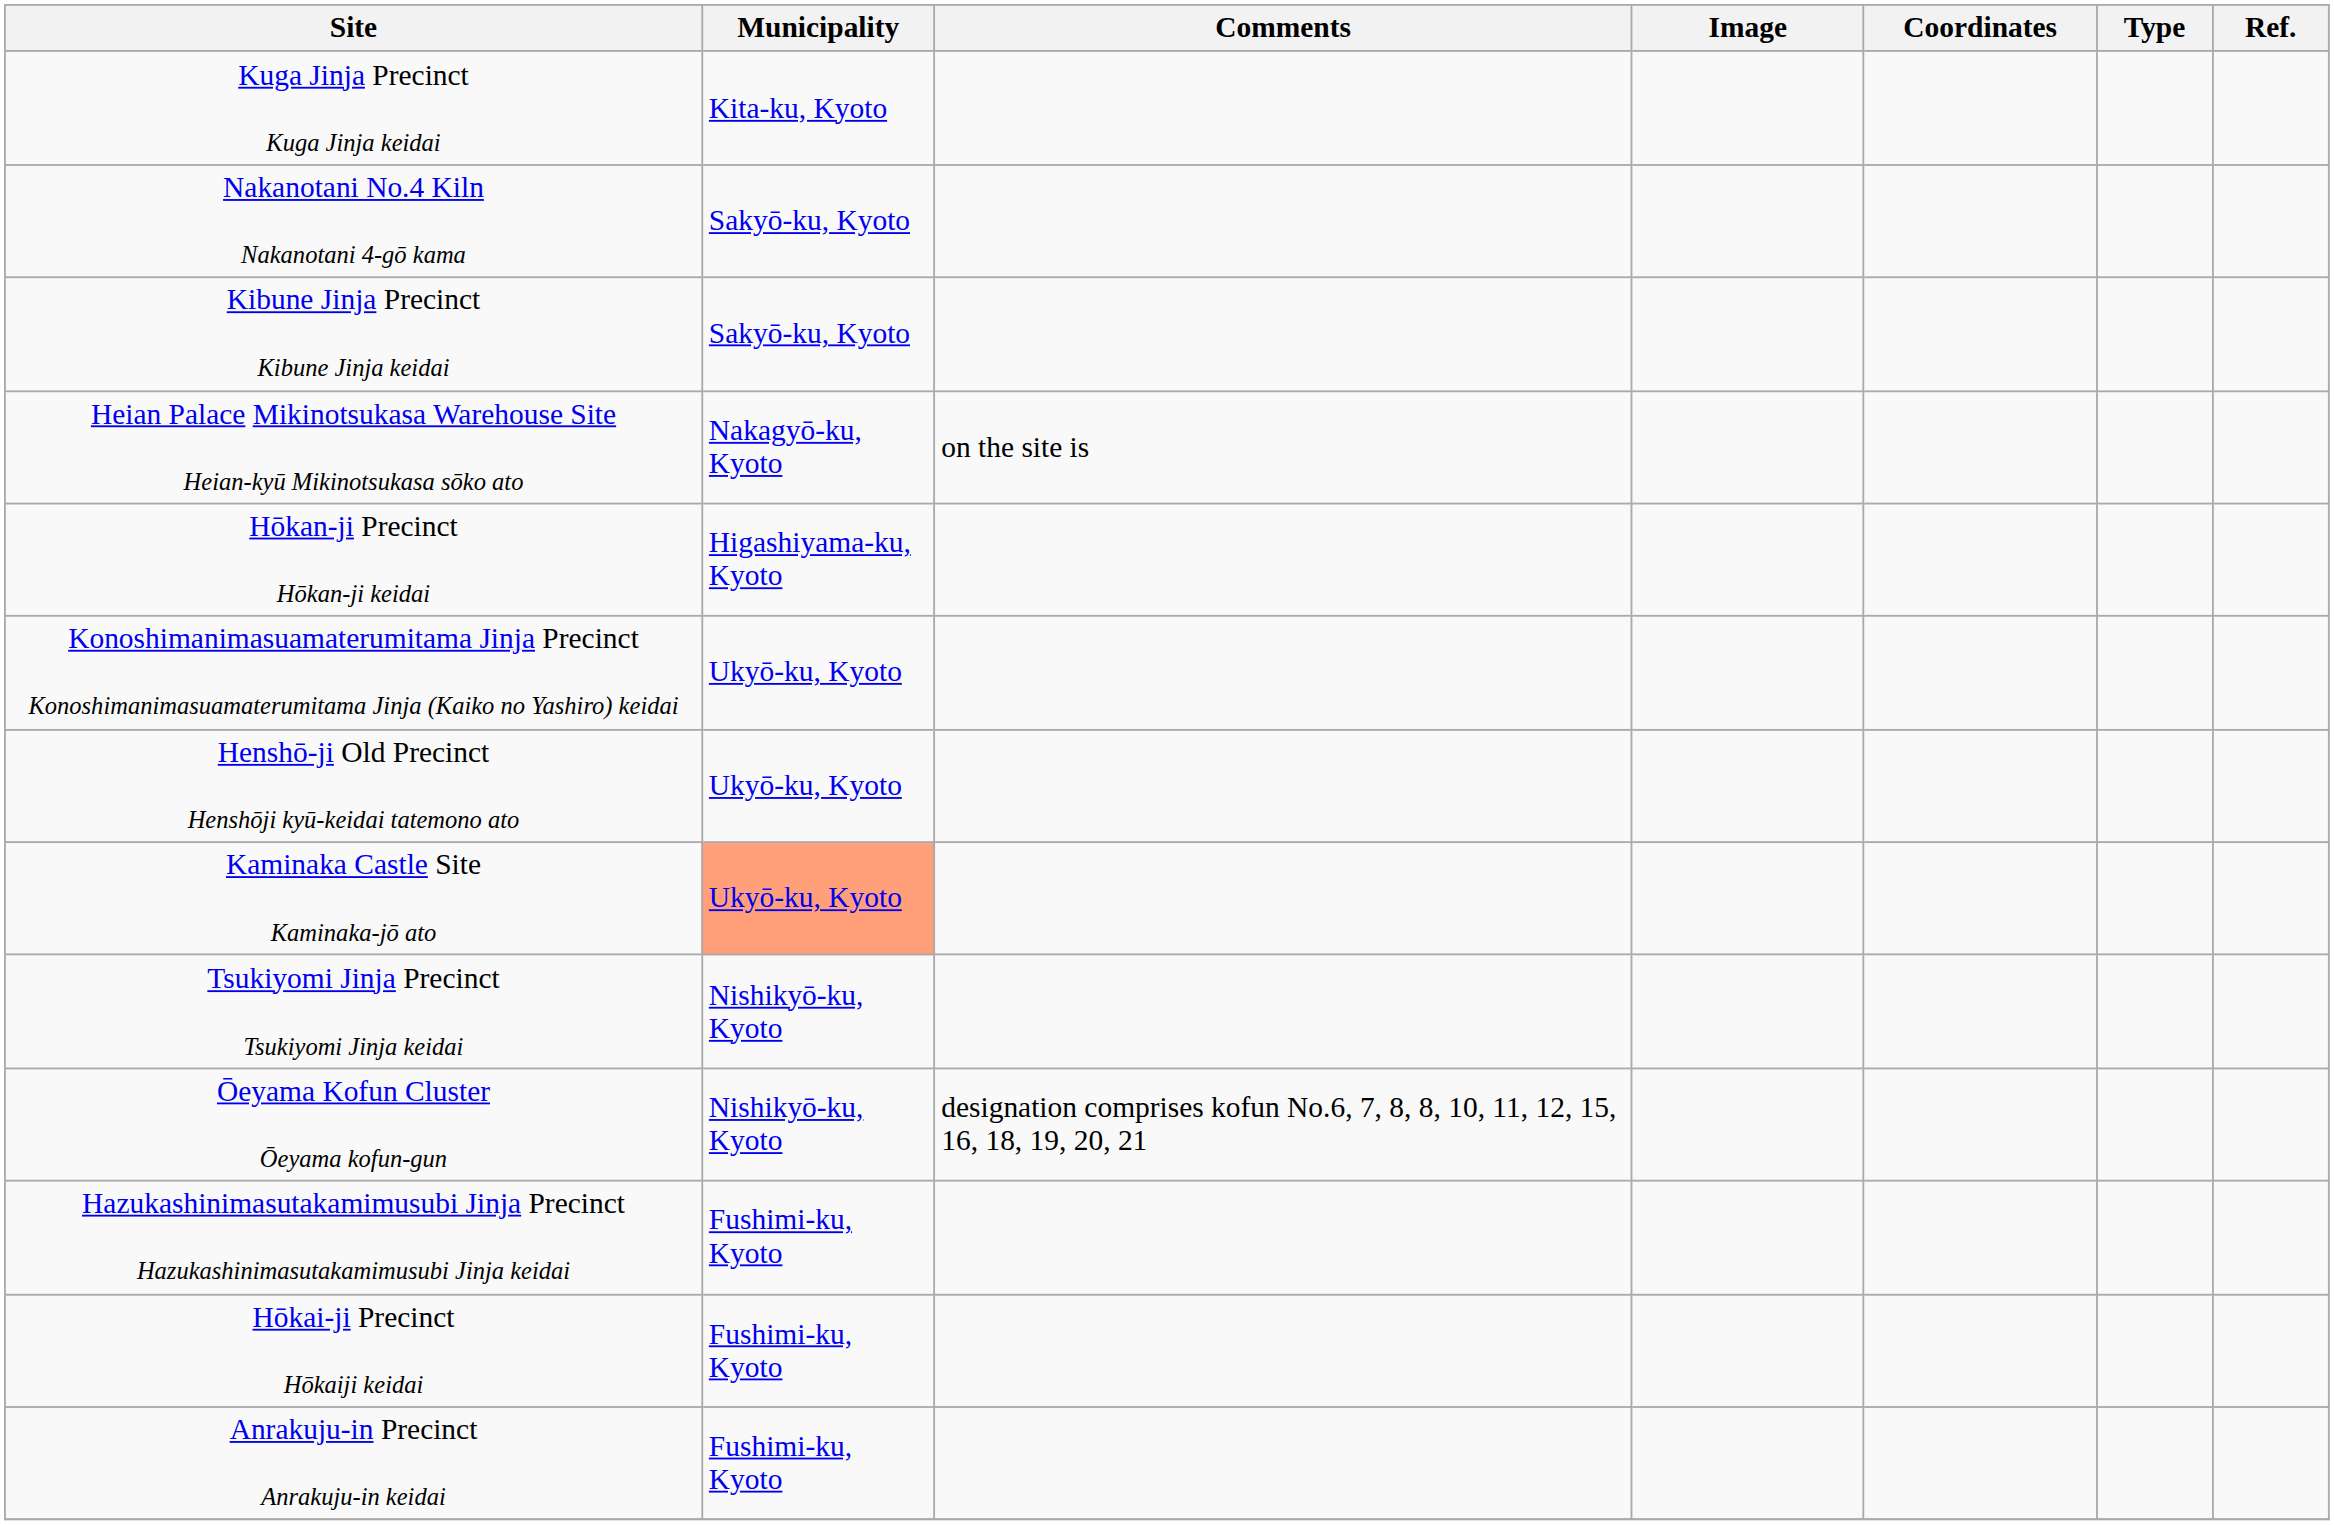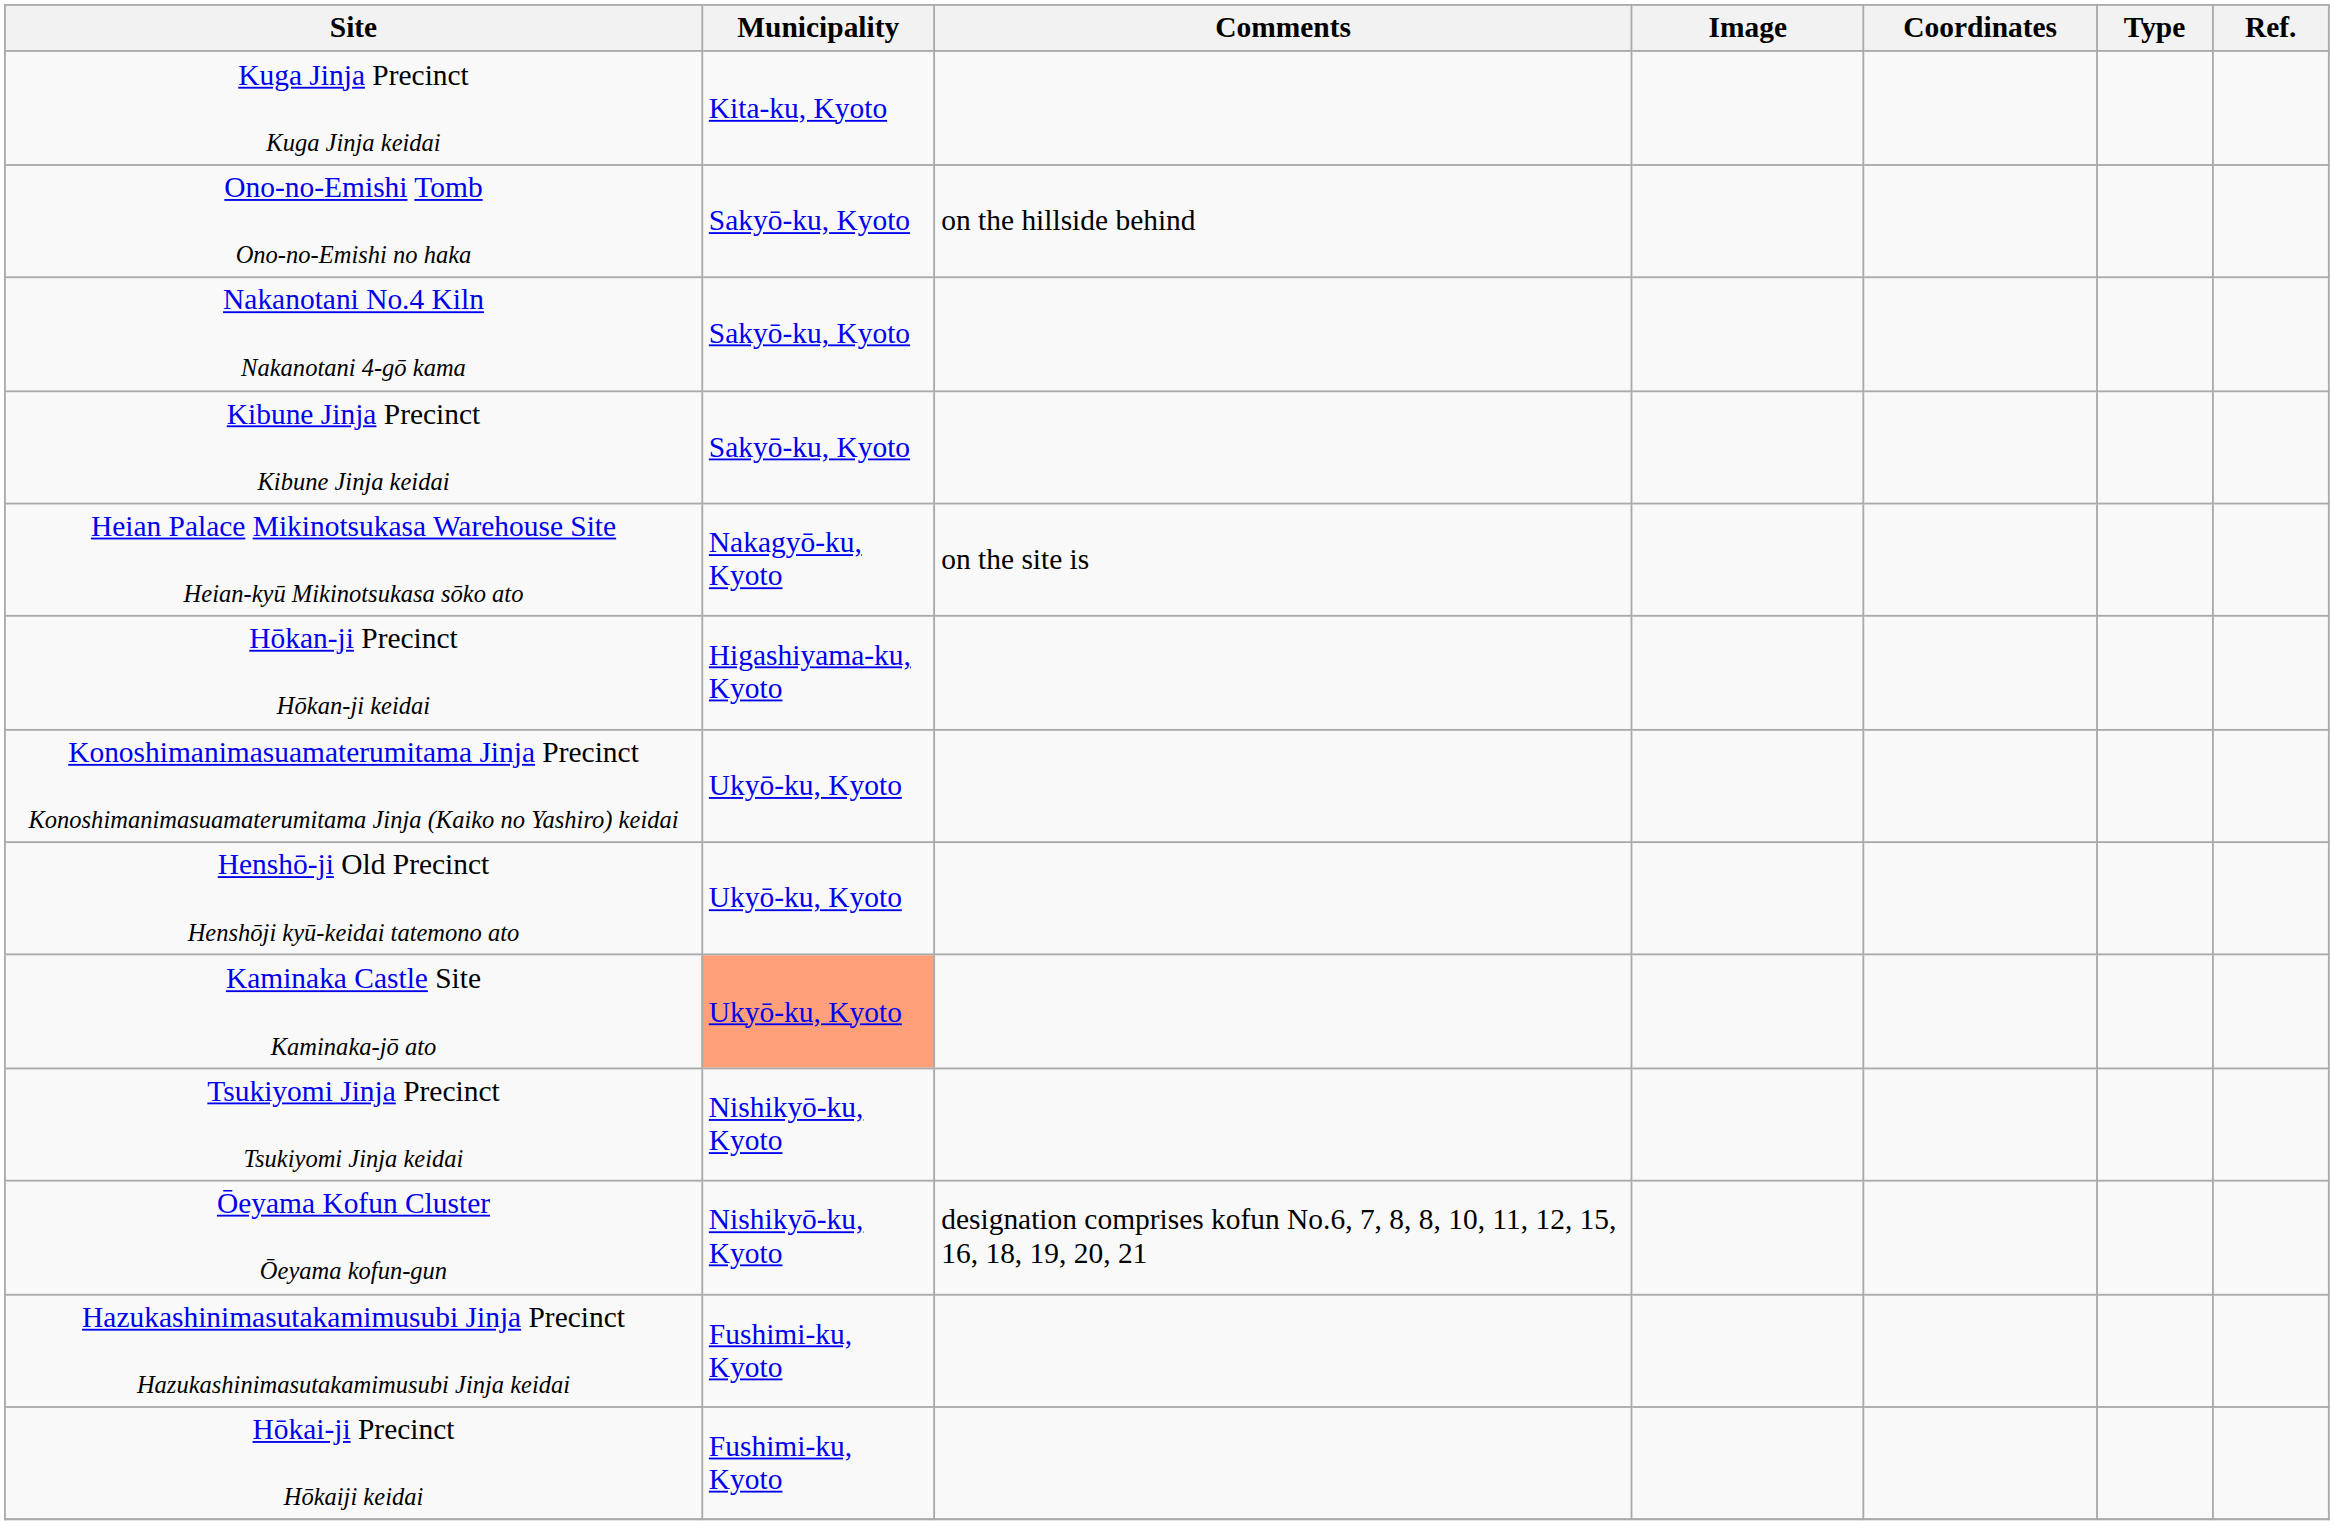 <table class="wikitable sortable"  style="width:100%;">
 <tr>
 <th width="30%" align="left">Site</th>
 <th width="10%" align="left">Municipality</th>
 <th width="30%" align="left" class="unsortable">Comments</th>
 <th width="10%" align="left"  class="unsortable">Image</th>
 <th width="10%" align="left" class="unsortable">Coordinates</th>
 <th width="5%" align="left">Type</th>
 <th width="5%" align="left"  class="unsortable">Ref.</th>
 </tr>
 <tr>
 <td align="center"><a href='#'>Kuga Jinja</a> Precinct<br><br><small><em>Kuga Jinja keidai</em></small></td>
 <td><a href='#'>Kita-ku, Kyoto</a></td>
 <td></td>
+<td></td>
+<td></td>
+<td></td>
+<td></td>
+</tr>
+<tr>
+<td align="center"><a href='#'>Ono-no-Emishi</a> <a href='#'>Tomb</a><br><br><small><em>Ono-no-Emishi no haka</em></small></td>
+<td><a href='#'>Sakyō-ku, Kyoto</a></td>
+<td>on the hillside behind </td>
 <td></td>
 <td></td>
 <td></td>
 <td></td>
 </tr>
 <tr>
 <td align="center"><a href='#'>Nakanotani No.4 Kiln</a><br><br><small><em>Nakanotani 4-gō kama</em></small></td>
 <td><a href='#'>Sakyō-ku, Kyoto</a></td>
 <td></td>
 <td></td>
 <td></td>
 <td></td>
 <td></td>
 </tr>
 <tr>
 <td align="center"><a href='#'>Kibune Jinja</a> Precinct<br><br><small><em>Kibune Jinja keidai</em></small></td>
 <td><a href='#'>Sakyō-ku, Kyoto</a></td>
 <td></td>
 <td></td>
 <td></td>
 <td></td>
 <td></td>
 </tr>
 <tr>
 <td align="center"><a href='#'>Heian Palace</a> <a href='#'>Mikinotsukasa Warehouse Site</a><br><br><small><em>Heian-kyū Mikinotsukasa sōko ato</em></small></td>
 <td><a href='#'>Nakagyō-ku, Kyoto</a></td>
 <td>on the site is </td>
 <td></td>
 <td></td>
 <td></td>
 <td></td>
 </tr>
 <tr>
 <td align="center"><a href='#'>Hōkan-ji</a> Precinct<br><br><small><em>Hōkan-ji keidai</em></small></td>
 <td><a href='#'>Higashiyama-ku, Kyoto</a></td>
 <td></td>
 <td></td>
 <td></td>
 <td></td>
 <td></td>
 </tr>
 <tr>
 <td align="center"><a href='#'>Konoshimanimasuamaterumitama Jinja</a> Precinct<br><br><small><em>Konoshimanimasuamaterumitama Jinja (Kaiko no Yashiro) keidai</em></small></td>
 <td><a href='#'>Ukyō-ku, Kyoto</a></td>
 <td></td>
 <td></td>
 <td></td>
 <td></td>
 <td></td>
 </tr>
 <tr>
 <td align="center"><a href='#'>Henshō-ji</a> Old Precinct<br><br><small><em>Henshōji kyū-keidai tatemono ato</em></small></td>
 <td><a href='#'>Ukyō-ku, Kyoto</a></td>
 <td></td>
 <td></td>
 <td></td>
 <td></td>
 <td></td>
 </tr>
 <tr>
 <td align="center"><a href='#'>Kaminaka Castle</a> Site<br><br><small><em>Kaminaka-jō ato</em></small></td>
 <td style="background: lightsalmon;"><a href='#'>Ukyō-ku, Kyoto</a></td>
 <td></td>
 <td></td>
 <td></td>
 <td></td>
 <td></td>
 </tr>
 <tr>
 <td align="center"><a href='#'>Tsukiyomi Jinja</a> Precinct<br><br><small><em>Tsukiyomi Jinja keidai</em></small></td>
 <td><a href='#'>Nishikyō-ku, Kyoto</a></td>
 <td></td>
 <td></td>
 <td></td>
 <td></td>
 <td></td>
 </tr>
 <tr>
 <td align="center"><a href='#'>Ōeyama Kofun Cluster</a><br><br><small><em>Ōeyama kofun-gun</em></small></td>
 <td><a href='#'>Nishikyō-ku, Kyoto</a></td>
 <td>designation comprises kofun No.6, 7, 8, 8, 10, 11, 12, 15, 16, 18, 19, 20, 21</td>
 <td></td>
 <td></td>
 <td></td>
 <td></td>
 </tr>
 <tr>
 <td align="center"><a href='#'>Hazukashinimasutakamimusubi Jinja</a> Precinct<br><br><small><em>Hazukashinimasutakamimusubi Jinja keidai</em></small></td>
 <td><a href='#'>Fushimi-ku, Kyoto</a></td>
 <td></td>
 <td></td>
 <td></td>
 <td></td>
 <td></td>
 </tr>
 <tr>
 <td align="center"><a href='#'>Hōkai-ji</a> Precinct<br><br><small><em>Hōkaiji keidai</em></small></td>
 <td><a href='#'>Fushimi-ku, Kyoto</a></td>
 <td></td>
 <td></td>
 <td></td>
 <td></td>
 <td></td>
 </tr>
 <tr>
-<td align="center"><a href='#'>Anrakuju-in</a> Precinct<br><br><small><em>Anrakuju-in keidai</em></small></td>
-<td><a href='#'>Fushimi-ku, Kyoto</a></td>
-<td></td>
-<td></td>
-<td></td>
-<td></td>
-<td></td>
-</tr>
-<tr>
 </tr>
 </table>
